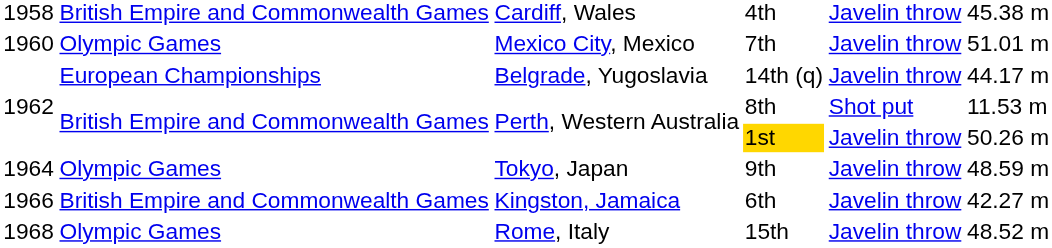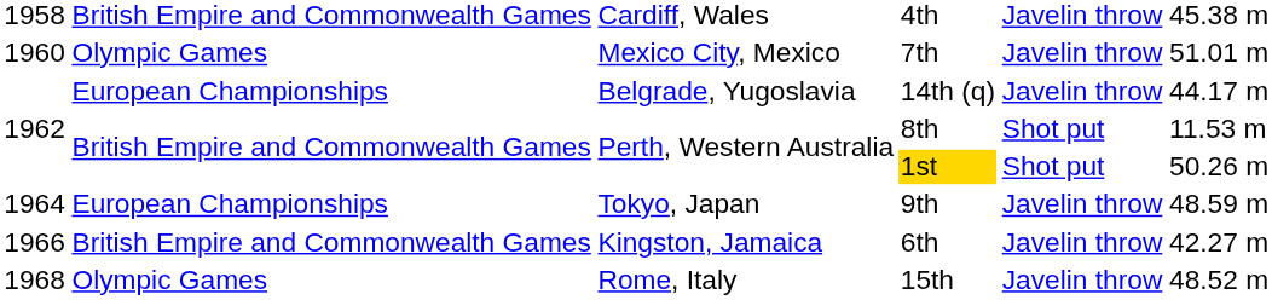 <table>
 <tr>
 <td>1958</td>
 <td><a href='#'>British Empire and Commonwealth Games</a></td>
 <td><a href='#'>Cardiff</a>, Wales</td>
 <td>4th</td>
 <td><a href='#'>Javelin throw</a></td>
 <td>45.38 m</td>
 </tr>
 <tr>
 <td>1960</td>
 <td><a href='#'>Olympic Games</a></td>
 <td><a href='#'>Mexico City</a>, Mexico</td>
 <td>7th</td>
 <td><a href='#'>Javelin throw</a></td>
 <td>51.01 m</td>
 </tr>
 <tr>
 <td rowspan=3>1962</td>
 <td><a href='#'>European Championships</a></td>
 <td><a href='#'>Belgrade</a>, Yugoslavia</td>
 <td>14th (q)</td>
 <td><a href='#'>Javelin throw</a></td>
 <td>44.17 m</td>
 </tr>
 <tr>
 <td rowspan=2><a href='#'>British Empire and Commonwealth Games</a></td>
 <td rowspan=2><a href='#'>Perth</a>, Western Australia</td>
 <td>8th</td>
 <td><a href='#'>Shot put</a></td>
 <td>11.53 m</td>
 </tr>
 <tr>
 <td bgcolor=gold>1st</td>
-<td><a href='#'>Javelin throw</a></td>
+<td><a href='#'>Shot put</a></td>
 <td>50.26 m</td>
 </tr>
 <tr>
 <td>1964</td>
-<td><a href='#'>Olympic Games</a></td>
+<td><a href='#'>European Championships</a></td>
 <td><a href='#'>Tokyo</a>, Japan</td>
 <td>9th</td>
 <td><a href='#'>Javelin throw</a></td>
 <td>48.59 m</td>
 </tr>
 <tr>
 <td>1966</td>
 <td><a href='#'>British Empire and Commonwealth Games</a></td>
 <td><a href='#'>Kingston, Jamaica</a></td>
 <td>6th</td>
 <td><a href='#'>Javelin throw</a></td>
 <td>42.27 m</td>
 </tr>
 <tr>
 <td>1968</td>
 <td><a href='#'>Olympic Games</a></td>
 <td><a href='#'>Rome</a>, Italy</td>
 <td>15th</td>
 <td><a href='#'>Javelin throw</a></td>
 <td>48.52 m</td>
 </tr>
 </table>
